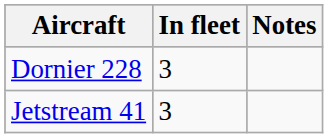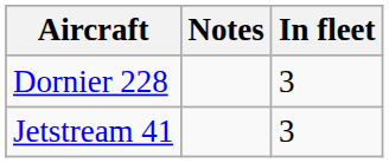 <table class="wikitable" style="margin: 1em auto;">
 <tr>
 <th>Aircraft</th>
+<th>Notes</th>
 <th>In fleet</th>
-<th>Notes</th>
 </tr>
 <tr>
 <td><a href='#'>Dornier 228</a></td>
+<td></td>
 <td>3</td>
-<td></td>
 </tr>
 <tr>
 <td><a href='#'>Jetstream 41</a></td>
+<td></td>
 <td>3</td>
-<td></td>
 </tr>
 </table>
